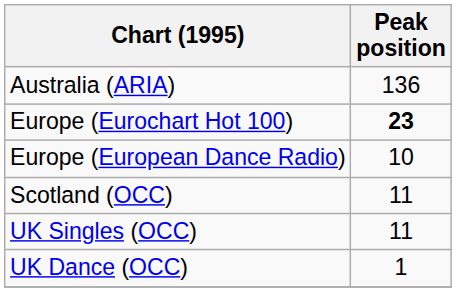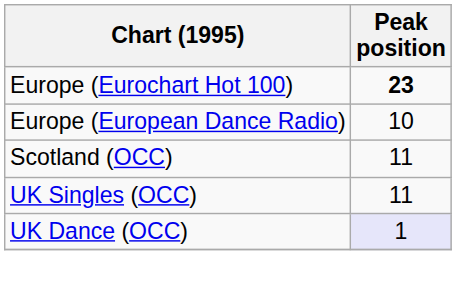 <table class="wikitable sortable">
 <tr>
 <th>Chart (1995)</th>
 <th>Peak<br>position</th>
-</tr>
-<tr>
-<td>Australia (<a href='#'>ARIA</a>)</td>
-<td align="center">136</td>
 </tr>
 <tr>
 <td>Europe (<a href='#'>Eurochart Hot 100</a>)</td>
 <td align="center"><strong>23</strong></td>
 </tr>
 <tr>
 <td>Europe (<a href='#'>European Dance Radio</a>)</td>
 <td align="center">10</td>
 </tr>
 <tr>
 <td>Scotland (<a href='#'>OCC</a>)</td>
 <td align="center">11</td>
 </tr>
 <tr>
 <td><a href='#'>UK Singles</a> (<a href='#'>OCC</a>)</td>
 <td align="center">11</td>
 </tr>
 <tr>
 <td><a href='#'>UK Dance</a> (<a href='#'>OCC</a>)</td>
-<td align="center">1</td>
+<td align="center" style="background: lavender;">1</td>
 </tr>
 <tr>
 </tr>
 </table>
